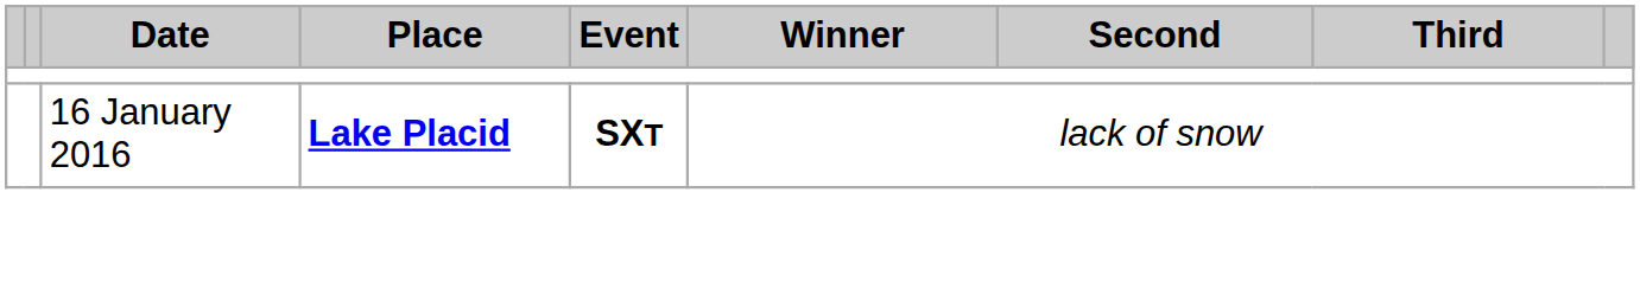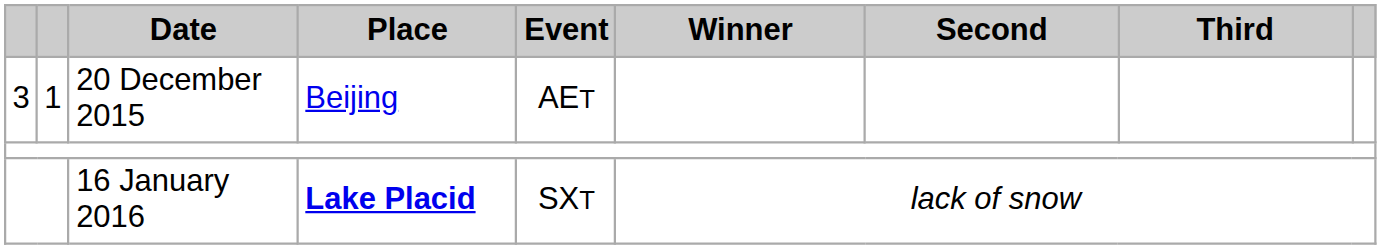 <table class="wikitable plainrowheaders" style="background:#fff; font-size:86%; line-height:16px; border:grey solid 1px; border-collapse:collapse;">
 <tr style="background:#ccc; text-align:center;">
 <th scope="col" style="background:#ccc; width=20 px;"></th>
 <th scope="col" style="background:#ccc; width=30 px;"></th>
 <th scope="col" style="background:#ccc; width:140px;">Date</th>
 <th scope="col" style="background:#ccc; width:160px;">Place</th>
 <th scope="col" style="background:#ccc; width:15px;">Event</th>
 <th scope="col" style="background:#ccc; width:185px;">Winner</th>
 <th scope="col" style="background:#ccc; width:185px;">Second</th>
 <th scope="col" style="background:#ccc; width:185px;">Third</th>
 <th scope="col" style="background:#ccc; width:10px;"></th>
 </tr>
 <tr>
+<td align=center>3</td>
+<td align=center>1</td>
+<td>20 December 2015</td>
+<td> <a href='#'>Beijing</a></td>
+<td align=center>AE<small>T</small></td>
+<td></td>
+<td></td>
+<td></td>
+<td></td>
+</tr>
+<tr>
 <td colspan=9></td>
 </tr>
 <tr>
 <td colspan=2></td>
 <td>16 January 2016</td>
 <td><strong> <a href='#'>Lake Placid</a></strong></td>
-<td align=center><strong>SX<small>T</small></strong></td>
+<td align=center>SX<small>T</small></td>
 <td colspan=4 align=center><em>lack of snow</em></td>
 </tr>
 </table>
